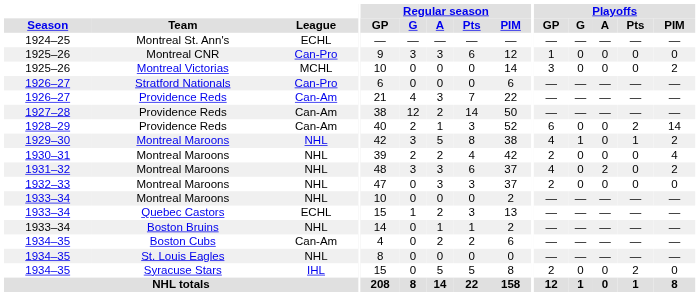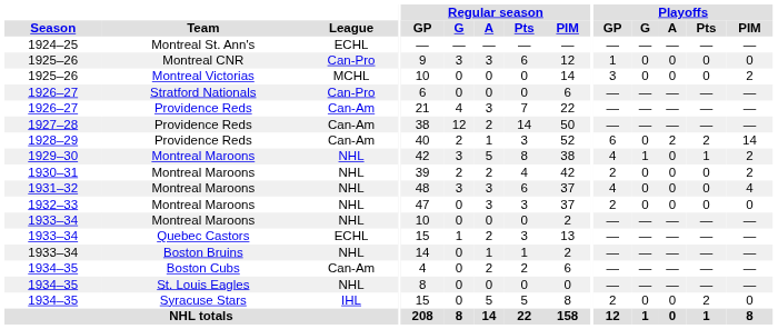 <table border="0" cellpadding="1" cellspacing="0" style="text-align:center; width:60em">
 <tr bgcolor="#e0e0e0">
 <th colspan="3" bgcolor="#ffffff"></th>
 <th rowspan="100" bgcolor="#ffffff"></th>
 <th colspan="5"><a href='#'>Regular season</a></th>
 <th rowspan="100" bgcolor="#ffffff"></th>
 <th colspan="5"><a href='#'>Playoffs</a></th>
 </tr>
 <tr bgcolor="#e0e0e0">
 <th><a href='#'>Season</a></th>
 <th>Team</th>
 <th>League</th>
 <th>GP</th>
 <th><a href='#'>G</a></th>
 <th><a href='#'>A</a></th>
 <th><a href='#'>Pts</a></th>
 <th><a href='#'>PIM</a></th>
 <th>GP</th>
 <th>G</th>
 <th>A</th>
 <th>Pts</th>
 <th>PIM</th>
 </tr>
 <tr>
 <td>1924–25</td>
 <td>Montreal St. Ann's</td>
 <td>ECHL</td>
 <td>—</td>
 <td>—</td>
 <td>—</td>
 <td>—</td>
 <td>—</td>
 <td>—</td>
 <td>—</td>
 <td>—</td>
 <td>—</td>
 <td>—</td>
 </tr>
 <tr bgcolor="#f0f0f0">
 <td>1925–26</td>
 <td>Montreal CNR</td>
 <td><a href='#'>Can-Pro</a></td>
 <td>9</td>
 <td>3</td>
 <td>3</td>
 <td>6</td>
 <td>12</td>
 <td>1</td>
 <td>0</td>
 <td>0</td>
 <td>0</td>
 <td>0</td>
 </tr>
 <tr>
 <td>1925–26</td>
 <td><a href='#'>Montreal Victorias</a></td>
 <td>MCHL</td>
 <td>10</td>
 <td>0</td>
 <td>0</td>
 <td>0</td>
 <td>14</td>
 <td>3</td>
 <td>0</td>
 <td>0</td>
 <td>0</td>
 <td>2</td>
 </tr>
 <tr bgcolor="#f0f0f0">
 <td><a href='#'>1926–27</a></td>
 <td><a href='#'>Stratford Nationals</a></td>
 <td><a href='#'>Can-Pro</a></td>
 <td>6</td>
 <td>0</td>
 <td>0</td>
 <td>0</td>
 <td>6</td>
 <td>—</td>
 <td>—</td>
 <td>—</td>
 <td>—</td>
 <td>—</td>
 </tr>
 <tr>
 <td><a href='#'>1926–27</a></td>
 <td><a href='#'>Providence Reds</a></td>
 <td><a href='#'>Can-Am</a></td>
 <td>21</td>
 <td>4</td>
 <td>3</td>
 <td>7</td>
 <td>22</td>
 <td>—</td>
 <td>—</td>
 <td>—</td>
 <td>—</td>
 <td>—</td>
 </tr>
 <tr bgcolor="#f0f0f0">
 <td><a href='#'>1927–28</a></td>
 <td>Providence Reds</td>
 <td>Can-Am</td>
 <td>38</td>
 <td>12</td>
 <td>2</td>
 <td>14</td>
 <td>50</td>
 <td>—</td>
 <td>—</td>
 <td>—</td>
 <td>—</td>
 <td>—</td>
 </tr>
 <tr>
 <td><a href='#'>1928–29</a></td>
 <td>Providence Reds</td>
 <td>Can-Am</td>
 <td>40</td>
 <td>2</td>
 <td>1</td>
 <td>3</td>
 <td>52</td>
 <td>6</td>
 <td>0</td>
-<td>0</td>
+<td>2</td>
 <td>2</td>
 <td>14</td>
 </tr>
 <tr bgcolor="#f0f0f0">
 <td><a href='#'>1929–30</a></td>
 <td><a href='#'>Montreal Maroons</a></td>
 <td><a href='#'>NHL</a></td>
 <td>42</td>
 <td>3</td>
 <td>5</td>
 <td>8</td>
 <td>38</td>
 <td>4</td>
 <td>1</td>
 <td>0</td>
 <td>1</td>
 <td>2</td>
 </tr>
 <tr>
 <td><a href='#'>1930–31</a></td>
 <td>Montreal Maroons</td>
 <td>NHL</td>
 <td>39</td>
 <td>2</td>
 <td>2</td>
 <td>4</td>
 <td>42</td>
 <td>2</td>
 <td>0</td>
 <td>0</td>
 <td>0</td>
-<td>4</td>
+<td>2</td>
 </tr>
 <tr bgcolor="#f0f0f0">
 <td><a href='#'>1931–32</a></td>
 <td>Montreal Maroons</td>
 <td>NHL</td>
 <td>48</td>
 <td>3</td>
 <td>3</td>
 <td>6</td>
 <td>37</td>
 <td>4</td>
 <td>0</td>
-<td>2</td>
 <td>0</td>
-<td>2</td>
+<td>0</td>
+<td>4</td>
 </tr>
 <tr>
 <td><a href='#'>1932–33</a></td>
 <td>Montreal Maroons</td>
 <td>NHL</td>
 <td>47</td>
 <td>0</td>
 <td>3</td>
 <td>3</td>
 <td>37</td>
 <td>2</td>
 <td>0</td>
 <td>0</td>
 <td>0</td>
 <td>0</td>
 </tr>
 <tr bgcolor="#f0f0f0">
 <td><a href='#'>1933–34</a></td>
 <td>Montreal Maroons</td>
 <td>NHL</td>
 <td>10</td>
 <td>0</td>
 <td>0</td>
 <td>0</td>
 <td>2</td>
 <td>—</td>
 <td>—</td>
 <td>—</td>
 <td>—</td>
 <td>—</td>
 </tr>
 <tr>
 <td><a href='#'>1933–34</a></td>
 <td><a href='#'>Quebec Castors</a></td>
 <td>ECHL</td>
 <td>15</td>
 <td>1</td>
 <td>2</td>
 <td>3</td>
 <td>13</td>
 <td>—</td>
 <td>—</td>
 <td>—</td>
 <td>—</td>
 <td>—</td>
 </tr>
 <tr bgcolor="#f0f0f0">
 <td>1933–34</td>
 <td><a href='#'>Boston Bruins</a></td>
 <td>NHL</td>
 <td>14</td>
 <td>0</td>
 <td>1</td>
 <td>1</td>
 <td>2</td>
 <td>—</td>
 <td>—</td>
 <td>—</td>
 <td>—</td>
 <td>—</td>
 </tr>
 <tr>
 <td><a href='#'>1934–35</a></td>
 <td><a href='#'>Boston Cubs</a></td>
 <td>Can-Am</td>
 <td>4</td>
 <td>0</td>
 <td>2</td>
 <td>2</td>
 <td>6</td>
 <td>—</td>
 <td>—</td>
 <td>—</td>
 <td>—</td>
 <td>—</td>
 </tr>
 <tr bgcolor="#f0f0f0">
 <td><a href='#'>1934–35</a></td>
 <td><a href='#'>St. Louis Eagles</a></td>
 <td>NHL</td>
 <td>8</td>
 <td>0</td>
 <td>0</td>
 <td>0</td>
 <td>0</td>
 <td>—</td>
 <td>—</td>
 <td>—</td>
 <td>—</td>
 <td>—</td>
 </tr>
 <tr>
 <td><a href='#'>1934–35</a></td>
 <td><a href='#'>Syracuse Stars</a></td>
 <td><a href='#'>IHL</a></td>
 <td>15</td>
 <td>0</td>
 <td>5</td>
 <td>5</td>
 <td>8</td>
 <td>2</td>
 <td>0</td>
 <td>0</td>
 <td>2</td>
 <td>0</td>
 </tr>
 <tr bgcolor="#e0e0e0">
 <th colspan="3">NHL totals</th>
 <th>208</th>
 <th>8</th>
 <th>14</th>
 <th>22</th>
 <th>158</th>
 <th>12</th>
 <th>1</th>
 <th>0</th>
 <th>1</th>
 <th>8</th>
 </tr>
 </table>
